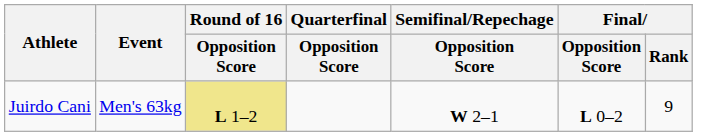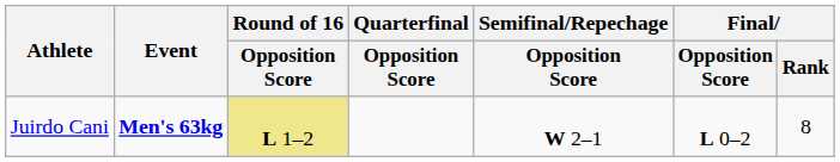 <table class="wikitable" style="text-align:center; font-size:90%">
 <tr>
 <th rowspan="2">Athlete</th>
 <th rowspan="2">Event</th>
 <th>Round of 16</th>
 <th>Quarterfinal</th>
 <th>Semifinal/Repechage</th>
 <th colspan="2">Final/</th>
 </tr>
 <tr style="font-size:95%">
 <th>Opposition<br>Score</th>
 <th>Opposition<br>Score</th>
 <th>Opposition<br>Score</th>
 <th>Opposition<br>Score</th>
 <th>Rank</th>
 </tr>
 <tr>
 <td align="left"><a href='#'>Juirdo Cani</a></td>
-<td align="left"><a href='#'>Men's 63kg</a></td>
+<td align="left"><strong><a href='#'>Men's 63kg</a></strong></td>
 <td style="background: khaki;"><br><strong>L</strong> 1–2</td>
 <td></td>
 <td><br><strong>W</strong> 2–1</td>
 <td><br><strong>L</strong> 0–2</td>
-<td>9</td>
+<td>8</td>
 </tr>
 </table>
